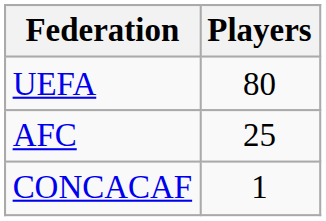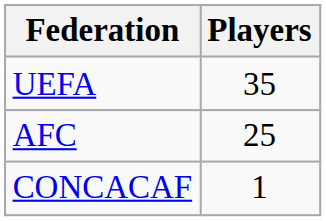 <table class="wikitable sortable">
 <tr>
 <th>Federation</th>
 <th>Players</th>
 </tr>
 <tr>
 <td><a href='#'>UEFA</a></td>
-<td style="text-align:center">80</td>
+<td style="text-align:center">35</td>
 </tr>
 <tr>
 <td><a href='#'>AFC</a></td>
 <td style="text-align:center">25</td>
 </tr>
 <tr>
 <td><a href='#'>CONCACAF</a></td>
 <td style="text-align:center">1</td>
 </tr>
 </table>
